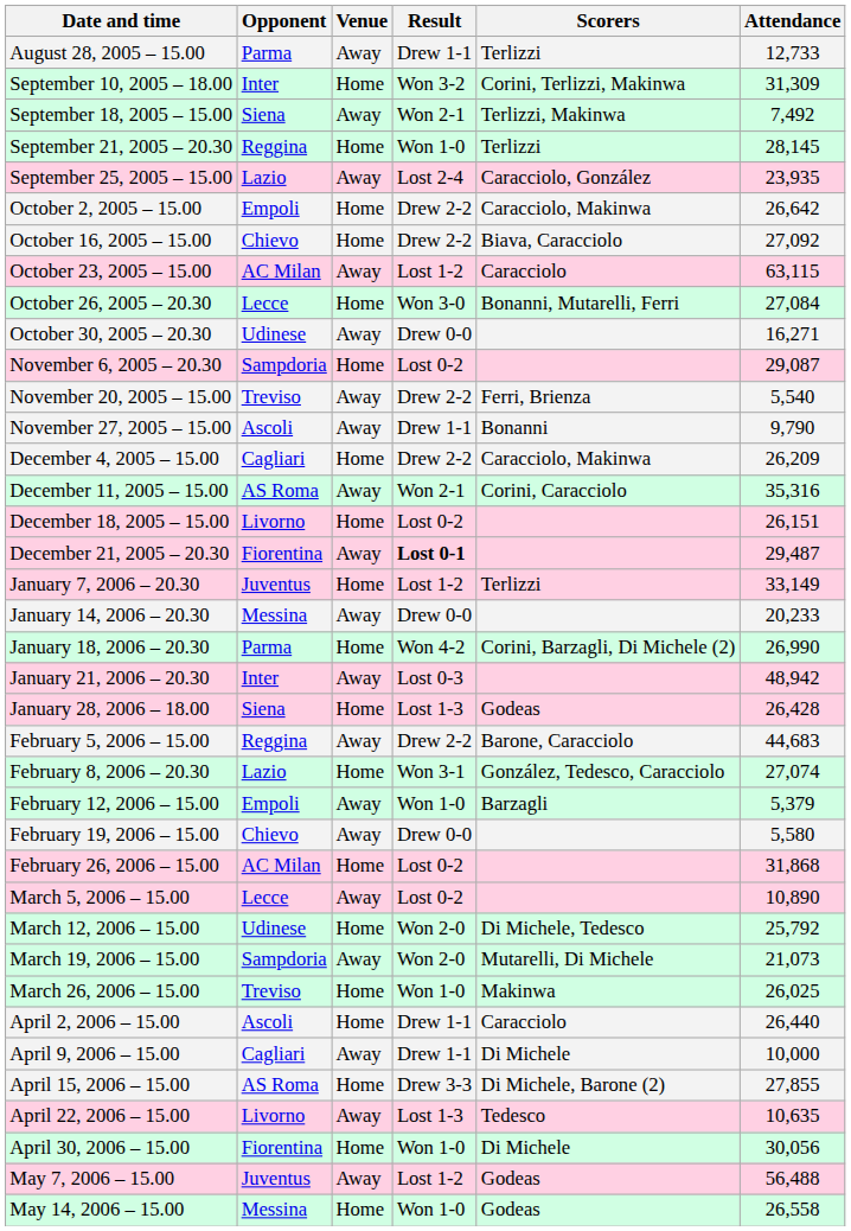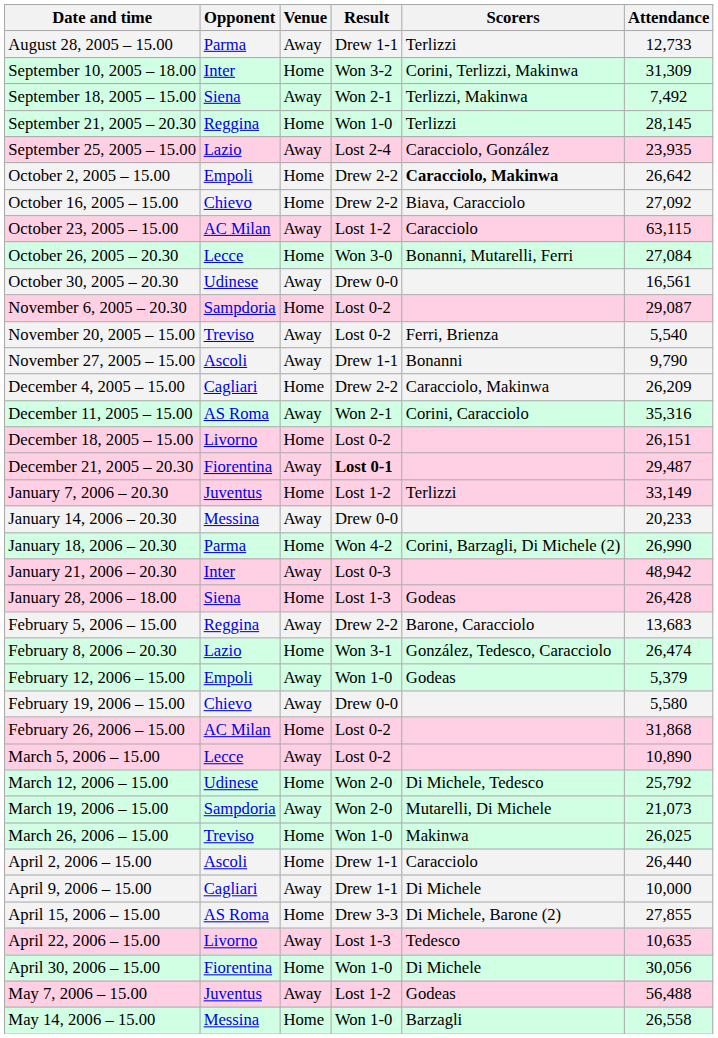 <table class="wikitable">
 <tr>
 <th>Date and time</th>
 <th>Opponent</th>
 <th>Venue</th>
 <th>Result</th>
 <th>Scorers</th>
 <th>Attendance</th>
 </tr>
 <tr bgcolor = "#f3f3f3">
 <td>August 28, 2005 – 15.00</td>
 <td><a href='#'>Parma</a></td>
 <td>Away</td>
 <td>Drew 1-1</td>
 <td>Terlizzi</td>
 <td align="center">12,733</td>
 </tr>
 <tr bgcolor = "#d0ffe3">
 <td>September 10, 2005 – 18.00</td>
 <td><a href='#'>Inter</a></td>
 <td>Home</td>
 <td>Won 3-2</td>
 <td>Corini, Terlizzi, Makinwa</td>
 <td align="center">31,309</td>
 </tr>
 <tr bgcolor = "#d0ffe3">
 <td>September 18, 2005 – 15.00</td>
 <td><a href='#'>Siena</a></td>
 <td>Away</td>
 <td>Won 2-1</td>
 <td>Terlizzi, Makinwa</td>
 <td align="center">7,492</td>
 </tr>
 <tr bgcolor = "#d0ffe3">
 <td>September 21, 2005 – 20.30</td>
 <td><a href='#'>Reggina</a></td>
 <td>Home</td>
 <td>Won 1-0</td>
 <td>Terlizzi</td>
 <td align="center">28,145</td>
 </tr>
 <tr bgcolor = "#ffd0e3">
 <td>September 25, 2005 – 15.00</td>
 <td><a href='#'>Lazio</a></td>
 <td>Away</td>
 <td>Lost 2-4</td>
 <td>Caracciolo, González</td>
 <td align="center">23,935</td>
 </tr>
 <tr bgcolor = "#f3f3f3">
 <td>October 2, 2005 – 15.00</td>
 <td><a href='#'>Empoli</a></td>
 <td>Home</td>
 <td>Drew 2-2</td>
-<td>Caracciolo, Makinwa</td>
+<td><strong>Caracciolo, Makinwa</strong></td>
 <td align="center">26,642</td>
 </tr>
 <tr bgcolor = "#f3f3f3">
 <td>October 16, 2005 – 15.00</td>
 <td><a href='#'>Chievo</a></td>
 <td>Home</td>
 <td>Drew 2-2</td>
 <td>Biava, Caracciolo</td>
 <td align="center">27,092</td>
 </tr>
 <tr bgcolor = "#ffd0e3">
 <td>October 23, 2005 – 15.00</td>
 <td><a href='#'>AC Milan</a></td>
 <td>Away</td>
 <td>Lost 1-2</td>
 <td>Caracciolo</td>
 <td align="center">63,115</td>
 </tr>
 <tr bgcolor = "#d0ffe3">
 <td>October 26, 2005 – 20.30</td>
 <td><a href='#'>Lecce</a></td>
 <td>Home</td>
 <td>Won 3-0</td>
 <td>Bonanni, Mutarelli, Ferri</td>
 <td align="center">27,084</td>
 </tr>
 <tr bgcolor = "#f3f3f3">
 <td>October 30, 2005 – 20.30</td>
 <td><a href='#'>Udinese</a></td>
 <td>Away</td>
 <td>Drew 0-0</td>
 <td></td>
-<td align="center">16,271</td>
+<td align="center">16,561</td>
 </tr>
 <tr bgcolor = "#ffd0e3">
 <td>November 6, 2005 – 20.30</td>
 <td><a href='#'>Sampdoria</a></td>
 <td>Home</td>
 <td>Lost 0-2</td>
 <td></td>
 <td align="center">29,087</td>
 </tr>
 <tr bgcolor = "#f3f3f3">
 <td>November 20, 2005 – 15.00</td>
 <td><a href='#'>Treviso</a></td>
 <td>Away</td>
-<td>Drew 2-2</td>
+<td>Lost 0-2</td>
 <td>Ferri, Brienza</td>
 <td align="center">5,540</td>
 </tr>
 <tr bgcolor = "#f3f3f3">
 <td>November 27, 2005 – 15.00</td>
 <td><a href='#'>Ascoli</a></td>
 <td>Away</td>
 <td>Drew 1-1</td>
 <td>Bonanni</td>
 <td align="center">9,790</td>
 </tr>
 <tr bgcolor = "#f3f3f3">
 <td>December 4, 2005 – 15.00</td>
 <td><a href='#'>Cagliari</a></td>
 <td>Home</td>
 <td>Drew 2-2</td>
 <td>Caracciolo, Makinwa</td>
 <td align="center">26,209</td>
 </tr>
 <tr bgcolor = "#d0ffe3">
 <td>December 11, 2005 – 15.00</td>
 <td><a href='#'>AS Roma</a></td>
 <td>Away</td>
 <td>Won 2-1</td>
 <td>Corini, Caracciolo</td>
 <td align="center">35,316</td>
 </tr>
 <tr bgcolor = "#ffd0e3">
 <td>December 18, 2005 – 15.00</td>
 <td><a href='#'>Livorno</a></td>
 <td>Home</td>
 <td>Lost 0-2</td>
 <td></td>
 <td align="center">26,151</td>
 </tr>
 <tr bgcolor = "#ffd0e3">
 <td>December 21, 2005 – 20.30</td>
 <td><a href='#'>Fiorentina</a></td>
 <td>Away</td>
 <td><strong>Lost 0-1</strong></td>
 <td></td>
 <td align="center">29,487</td>
 </tr>
 <tr bgcolor = "#ffd0e3">
 <td>January 7, 2006 – 20.30</td>
 <td><a href='#'>Juventus</a></td>
 <td>Home</td>
 <td>Lost 1-2</td>
 <td>Terlizzi</td>
 <td align="center">33,149</td>
 </tr>
 <tr bgcolor = "#f3f3f3">
 <td>January 14, 2006 – 20.30</td>
 <td><a href='#'>Messina</a></td>
 <td>Away</td>
 <td>Drew 0-0</td>
 <td></td>
 <td align="center">20,233</td>
 </tr>
 <tr bgcolor = "#d0ffe3">
 <td>January 18, 2006 – 20.30</td>
 <td><a href='#'>Parma</a></td>
 <td>Home</td>
 <td>Won 4-2</td>
 <td>Corini, Barzagli, Di Michele (2)</td>
 <td align="center">26,990</td>
 </tr>
 <tr bgcolor = "#ffd0e3">
 <td>January 21, 2006 – 20.30</td>
 <td><a href='#'>Inter</a></td>
 <td>Away</td>
 <td>Lost 0-3</td>
 <td></td>
 <td align="center">48,942</td>
 </tr>
 <tr bgcolor = "#ffd0e3">
 <td>January 28, 2006 – 18.00</td>
 <td><a href='#'>Siena</a></td>
 <td>Home</td>
 <td>Lost 1-3</td>
 <td>Godeas</td>
 <td align="center">26,428</td>
 </tr>
 <tr bgcolor = "#f3f3f3">
 <td>February 5, 2006 – 15.00</td>
 <td><a href='#'>Reggina</a></td>
 <td>Away</td>
 <td>Drew 2-2</td>
 <td>Barone, Caracciolo</td>
-<td align="center">44,683</td>
+<td align="center">13,683</td>
 </tr>
 <tr bgcolor = "#d0ffe3">
 <td>February 8, 2006 – 20.30</td>
 <td><a href='#'>Lazio</a></td>
 <td>Home</td>
 <td>Won 3-1</td>
 <td>González, Tedesco, Caracciolo</td>
-<td align="center">27,074</td>
+<td align="center">26,474</td>
 </tr>
 <tr bgcolor = "#d0ffe3">
 <td>February 12, 2006 – 15.00</td>
 <td><a href='#'>Empoli</a></td>
 <td>Away</td>
 <td>Won 1-0</td>
-<td>Barzagli</td>
+<td>Godeas</td>
 <td align="center">5,379</td>
 </tr>
 <tr bgcolor = "#f3f3f3">
 <td>February 19, 2006 – 15.00</td>
 <td><a href='#'>Chievo</a></td>
 <td>Away</td>
 <td>Drew 0-0</td>
 <td></td>
 <td align="center">5,580</td>
 </tr>
 <tr bgcolor = "#ffd0e3">
 <td>February 26, 2006 – 15.00</td>
 <td><a href='#'>AC Milan</a></td>
 <td>Home</td>
 <td>Lost 0-2</td>
 <td></td>
 <td align="center">31,868</td>
 </tr>
 <tr bgcolor = "#ffd0e3">
 <td>March 5, 2006 – 15.00</td>
 <td><a href='#'>Lecce</a></td>
 <td>Away</td>
 <td>Lost 0-2</td>
 <td></td>
 <td align="center">10,890</td>
 </tr>
 <tr bgcolor = "#d0ffe3">
 <td>March 12, 2006 – 15.00</td>
 <td><a href='#'>Udinese</a></td>
 <td>Home</td>
 <td>Won 2-0</td>
 <td>Di Michele, Tedesco</td>
 <td align="center">25,792</td>
 </tr>
 <tr bgcolor = "#d0ffe3">
 <td>March 19, 2006 – 15.00</td>
 <td><a href='#'>Sampdoria</a></td>
 <td>Away</td>
 <td>Won 2-0</td>
 <td>Mutarelli, Di Michele</td>
 <td align="center">21,073</td>
 </tr>
 <tr bgcolor = "#d0ffe3">
 <td>March 26, 2006 – 15.00</td>
 <td><a href='#'>Treviso</a></td>
 <td>Home</td>
 <td>Won 1-0</td>
 <td>Makinwa</td>
 <td align="center">26,025</td>
 </tr>
 <tr bgcolor = "#f3f3f3">
 <td>April 2, 2006 – 15.00</td>
 <td><a href='#'>Ascoli</a></td>
 <td>Home</td>
 <td>Drew 1-1</td>
 <td>Caracciolo</td>
 <td align="center">26,440</td>
 </tr>
 <tr bgcolor = "#f3f3f3">
 <td>April 9, 2006 – 15.00</td>
 <td><a href='#'>Cagliari</a></td>
 <td>Away</td>
 <td>Drew 1-1</td>
 <td>Di Michele</td>
 <td align="center">10,000</td>
 </tr>
 <tr bgcolor = "#f3f3f3">
 <td>April 15, 2006 – 15.00</td>
 <td><a href='#'>AS Roma</a></td>
 <td>Home</td>
 <td>Drew 3-3</td>
 <td>Di Michele, Barone (2)</td>
 <td align="center">27,855</td>
 </tr>
 <tr bgcolor = "#ffd0e3">
 <td>April 22, 2006 – 15.00</td>
 <td><a href='#'>Livorno</a></td>
 <td>Away</td>
 <td>Lost 1-3</td>
 <td>Tedesco</td>
 <td align="center">10,635</td>
 </tr>
 <tr bgcolor = "#d0ffe3">
 <td>April 30, 2006 – 15.00</td>
 <td><a href='#'>Fiorentina</a></td>
 <td>Home</td>
 <td>Won 1-0</td>
 <td>Di Michele</td>
 <td align="center">30,056</td>
 </tr>
 <tr bgcolor = "#ffd0e3">
 <td>May 7, 2006 – 15.00</td>
 <td><a href='#'>Juventus</a></td>
 <td>Away</td>
 <td>Lost 1-2</td>
 <td>Godeas</td>
 <td align="center">56,488</td>
 </tr>
 <tr bgcolor = "#d0ffe3">
 <td>May 14, 2006 – 15.00</td>
 <td><a href='#'>Messina</a></td>
 <td>Home</td>
 <td>Won 1-0</td>
-<td>Godeas</td>
+<td>Barzagli</td>
 <td align="center">26,558</td>
 </tr>
 </table>
